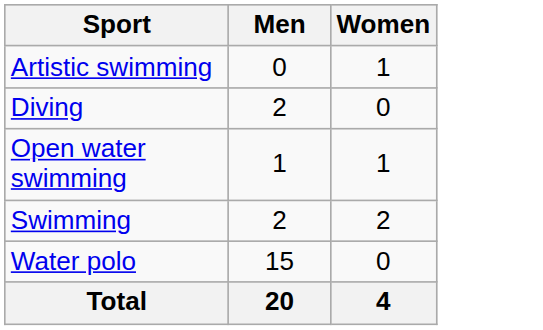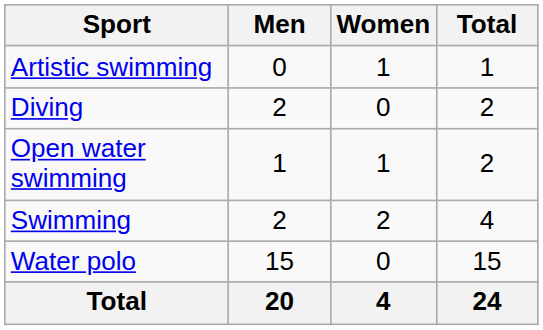 <table class="wikitable sortable" style="text-align:center;">
 <tr>
 <th width=130>Sport</th>
 <th width=55>Men</th>
 <th width=55>Women</th>
+<th width=55>Total</th>
 </tr>
 <tr>
 <td align=left><a href='#'>Artistic swimming</a></td>
 <td>0</td>
+<td>1</td>
 <td>1</td>
 </tr>
 <tr>
 <td align=left><a href='#'>Diving</a></td>
 <td>2</td>
 <td>0</td>
+<td>2</td>
 </tr>
 <tr>
 <td align="left"><a href='#'>Open water swimming</a></td>
 <td>1</td>
 <td>1</td>
+<td>2</td>
 </tr>
 <tr>
 <td align="left"><a href='#'>Swimming</a></td>
 <td>2</td>
 <td>2</td>
+<td>4</td>
 </tr>
 <tr>
 <td align=left><a href='#'>Water polo</a></td>
 <td>15</td>
 <td>0</td>
+<td>15</td>
 </tr>
 <tr>
 <th>Total</th>
 <th>20</th>
 <th>4</th>
+<th>24</th>
 </tr>
 </table>
